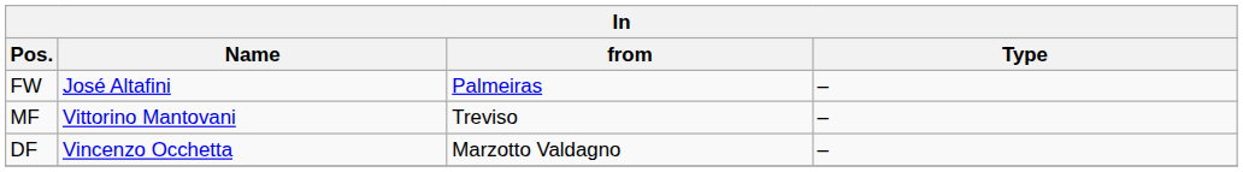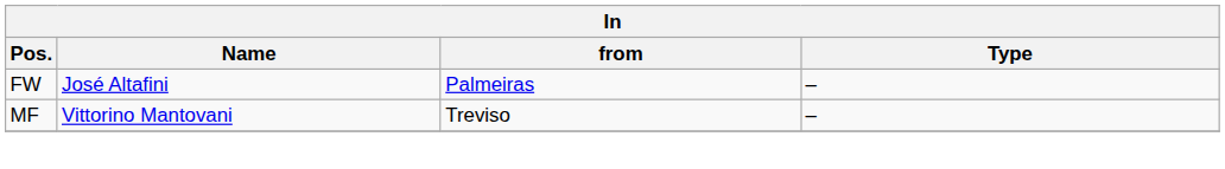 <table class="wikitable" style="font-size:90%;width:99%;">
 <tr>
 <th colspan="4">In</th>
 </tr>
 <tr>
 <th width=3%>Pos.</th>
 <th width=32%>Name</th>
 <th width=30%>from</th>
 <th width=35%>Type</th>
 </tr>
 <tr>
 <td>FW</td>
 <td><a href='#'>José Altafini</a></td>
 <td><a href='#'>Palmeiras</a></td>
 <td>–</td>
 </tr>
 <tr>
 <td>MF</td>
 <td><a href='#'>Vittorino Mantovani</a></td>
 <td>Treviso</td>
 <td>–</td>
 </tr>
 <tr>
-<td>DF</td>
-<td><a href='#'>Vincenzo Occhetta</a></td>
-<td>Marzotto Valdagno</td>
-<td>–</td>
-</tr>
-<tr>
 </tr>
 </table>
